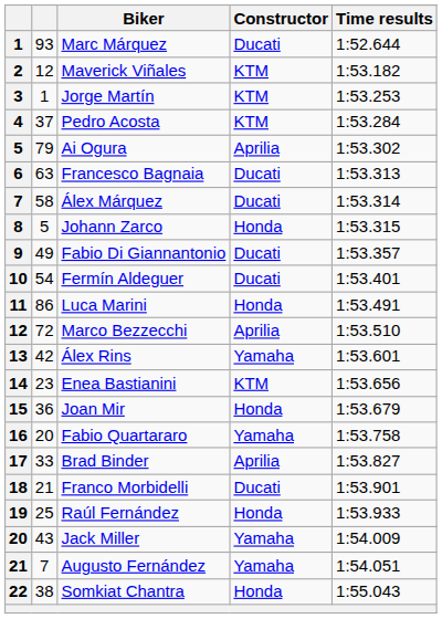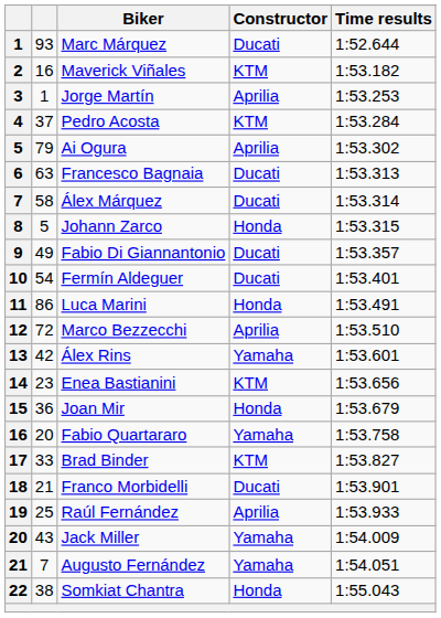 <table class="wikitable sortable" style="font-size: 85%;">
 <tr>
 <th rowspan="2"></th>
 <th rowspan="2"></th>
 <th rowspan="2">Biker</th>
 <th rowspan="2">Constructor</th>
 </tr>
 <tr>
 <th scope="col">Time results</th>
 </tr>
 <tr>
 <th scope="row">1</th>
 <td align="center">93</td>
 <td> <a href='#'>Marc Márquez</a></td>
 <td><a href='#'>Ducati</a></td>
 <td>1:52.644</td>
 </tr>
 <tr>
 <th scope="row">2</th>
-<td align="center">12</td>
+<td align="center">16</td>
 <td> <a href='#'>Maverick Viñales</a></td>
 <td><a href='#'>KTM</a></td>
 <td>1:53.182</td>
 </tr>
 <tr>
 <th scope="row">3</th>
 <td align="center">1</td>
 <td> <a href='#'>Jorge Martín</a></td>
-<td><a href='#'>KTM</a></td>
+<td><a href='#'>Aprilia</a></td>
 <td>1:53.253</td>
 </tr>
 <tr>
 <th scope="row">4</th>
 <td align="center">37</td>
 <td> <a href='#'>Pedro Acosta</a></td>
 <td><a href='#'>KTM</a></td>
 <td>1:53.284</td>
 </tr>
 <tr>
 <th scope="row">5</th>
 <td align="center">79</td>
 <td> <a href='#'>Ai Ogura</a></td>
 <td><a href='#'>Aprilia</a></td>
 <td>1:53.302</td>
 </tr>
 <tr>
 <th scope="row">6</th>
 <td align="center">63</td>
 <td> <a href='#'>Francesco Bagnaia</a></td>
 <td><a href='#'>Ducati</a></td>
 <td>1:53.313</td>
 </tr>
 <tr>
 <th scope="row">7</th>
 <td align="center">58</td>
 <td> <a href='#'>Álex Márquez</a></td>
 <td><a href='#'>Ducati</a></td>
 <td>1:53.314</td>
 </tr>
 <tr>
 <th scope="row">8</th>
 <td align="center">5</td>
 <td> <a href='#'>Johann Zarco</a></td>
 <td><a href='#'>Honda</a></td>
 <td>1:53.315</td>
 </tr>
 <tr>
 <th scope="row">9</th>
 <td align="center">49</td>
 <td> <a href='#'>Fabio Di Giannantonio</a></td>
 <td><a href='#'>Ducati</a></td>
 <td>1:53.357</td>
 </tr>
 <tr>
 <th scope="row">10</th>
 <td align="center">54</td>
 <td> <a href='#'>Fermín Aldeguer</a></td>
 <td><a href='#'>Ducati</a></td>
 <td>1:53.401</td>
 </tr>
 <tr>
 <th scope="row">11</th>
 <td align="center">86</td>
 <td> <a href='#'>Luca Marini</a></td>
 <td><a href='#'>Honda</a></td>
 <td>1:53.491</td>
 </tr>
 <tr>
 <th scope="row">12</th>
 <td align="center">72</td>
 <td> <a href='#'>Marco Bezzecchi</a></td>
 <td><a href='#'>Aprilia</a></td>
 <td>1:53.510</td>
 </tr>
 <tr>
 <th scope="row">13</th>
 <td align="center">42</td>
 <td> <a href='#'>Álex Rins</a></td>
 <td><a href='#'>Yamaha</a></td>
 <td>1:53.601</td>
 </tr>
 <tr>
 <th scope="row">14</th>
 <td align="center">23</td>
 <td> <a href='#'>Enea Bastianini</a></td>
 <td><a href='#'>KTM</a></td>
 <td>1:53.656</td>
 </tr>
 <tr>
 <th scope="row">15</th>
 <td align="center">36</td>
 <td> <a href='#'>Joan Mir</a></td>
 <td><a href='#'>Honda</a></td>
 <td>1:53.679</td>
 </tr>
 <tr>
 <th scope="row">16</th>
 <td align="center">20</td>
 <td> <a href='#'>Fabio Quartararo</a></td>
 <td><a href='#'>Yamaha</a></td>
 <td>1:53.758</td>
 </tr>
 <tr>
 <th scope="row">17</th>
 <td align="center">33</td>
 <td> <a href='#'>Brad Binder</a></td>
-<td><a href='#'>Aprilia</a></td>
+<td><a href='#'>KTM</a></td>
 <td>1:53.827</td>
 </tr>
 <tr>
 <th scope="row">18</th>
 <td align="center">21</td>
 <td>  <a href='#'>Franco Morbidelli</a></td>
 <td><a href='#'>Ducati</a></td>
 <td>1:53.901</td>
 </tr>
 <tr>
 <th scope="row">19</th>
 <td align="center">25</td>
 <td> <a href='#'>Raúl Fernández</a></td>
-<td><a href='#'>Honda</a></td>
+<td><a href='#'>Aprilia</a></td>
 <td>1:53.933</td>
 </tr>
 <tr>
 <th scope="row">20</th>
 <td align="center">43</td>
 <td> <a href='#'>Jack Miller</a></td>
 <td><a href='#'>Yamaha</a></td>
 <td>1:54.009</td>
 </tr>
 <tr>
 <th scope="row">21</th>
 <td align="center">7</td>
 <td> <a href='#'>Augusto Fernández</a></td>
 <td><a href='#'>Yamaha</a></td>
 <td>1:54.051</td>
 </tr>
 <tr>
 <th scope="row">22</th>
 <td align="center">38</td>
 <td> <a href='#'>Somkiat Chantra</a></td>
 <td><a href='#'>Honda</a></td>
 <td>1:55.043</td>
 </tr>
 <tr>
 <th colspan="7"></th>
 </tr>
 </table>
